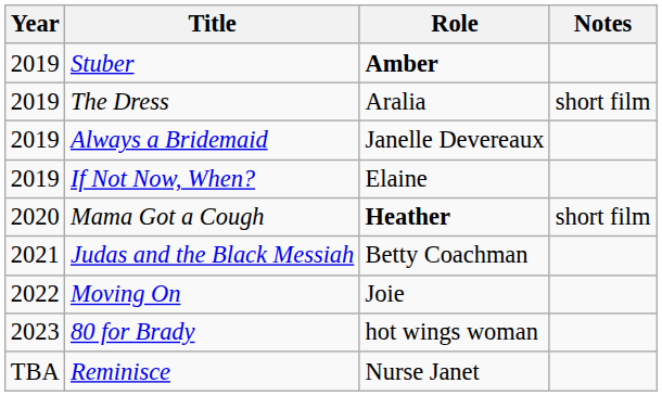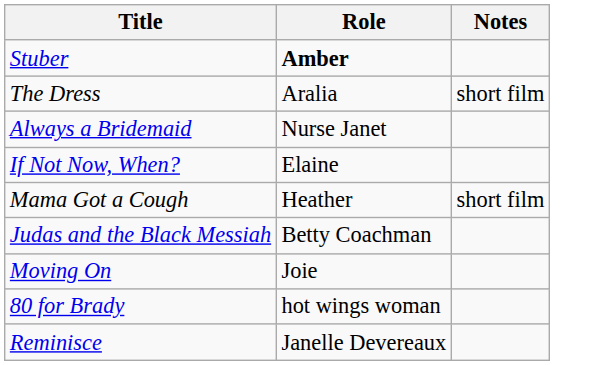 <table class="wikitable">
 <tr>
-<th>Year</th>
 <th>Title</th>
 <th>Role</th>
 <th>Notes</th>
 </tr>
 <tr>
-<td>2019</td>
 <td><em><a href='#'>Stuber</a></em></td>
 <td><strong>Amber</strong></td>
 <td></td>
 </tr>
 <tr>
-<td>2019</td>
 <td><em>The Dress</em></td>
 <td>Aralia</td>
 <td>short film</td>
 </tr>
 <tr>
-<td>2019</td>
 <td><em><a href='#'>Always a Bridemaid</a></em></td>
-<td>Janelle Devereaux</td>
+<td>Nurse Janet</td>
 <td></td>
 </tr>
 <tr>
-<td>2019</td>
 <td><em><a href='#'>If Not Now, When?</a></em></td>
 <td>Elaine</td>
 <td></td>
 </tr>
 <tr>
-<td>2020</td>
 <td><em>Mama Got a Cough</em></td>
-<td><strong>Heather</strong></td>
+<td>Heather</td>
 <td>short film</td>
 </tr>
 <tr>
-<td>2021</td>
 <td><em><a href='#'>Judas and the Black Messiah</a></em></td>
 <td>Betty Coachman</td>
 <td></td>
 </tr>
 <tr>
-<td>2022</td>
 <td><em><a href='#'>Moving On</a></em></td>
 <td>Joie</td>
 <td></td>
 </tr>
 <tr>
-<td>2023</td>
 <td><em><a href='#'>80 for Brady</a></em></td>
 <td>hot wings woman</td>
 <td></td>
 </tr>
 <tr>
-<td>TBA</td>
 <td><em><a href='#'>Reminisce</a></em></td>
-<td>Nurse Janet</td>
+<td>Janelle Devereaux</td>
 <td></td>
 </tr>
 </table>
